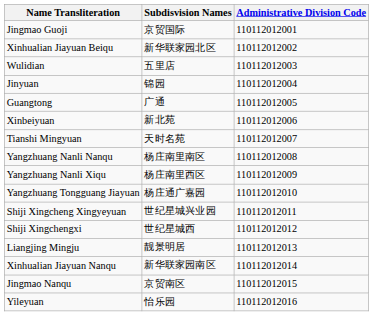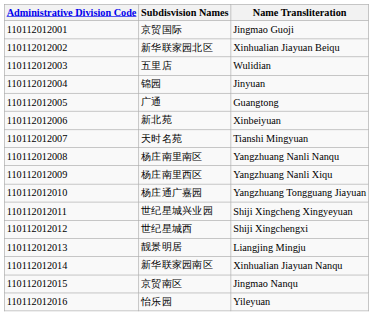 <table class="wikitable sortable">
 <tr>
+<th><a href='#'>Administrative Division Code</a></th>
+<th>Subdisvision Names</th>
 <th>Name Transliteration</th>
-<th>Subdisvision Names</th>
-<th><a href='#'>Administrative Division Code</a></th>
 </tr>
 <tr>
+<td>110112012001</td>
+<td>京贸国际</td>
 <td>Jingmao Guoji</td>
-<td>京贸国际</td>
-<td>110112012001</td>
 </tr>
 <tr>
+<td>110112012002</td>
+<td>新华联家园北区</td>
 <td>Xinhualian Jiayuan Beiqu</td>
-<td>新华联家园北区</td>
-<td>110112012002</td>
 </tr>
 <tr>
+<td>110112012003</td>
+<td>五里店</td>
 <td>Wulidian</td>
-<td>五里店</td>
-<td>110112012003</td>
 </tr>
 <tr>
+<td>110112012004</td>
+<td>锦园</td>
 <td>Jinyuan</td>
-<td>锦园</td>
-<td>110112012004</td>
 </tr>
 <tr>
+<td>110112012005</td>
+<td>广通</td>
 <td>Guangtong</td>
-<td>广通</td>
-<td>110112012005</td>
 </tr>
 <tr>
+<td>110112012006</td>
+<td>新北苑</td>
 <td>Xinbeiyuan</td>
-<td>新北苑</td>
-<td>110112012006</td>
 </tr>
 <tr>
+<td>110112012007</td>
+<td>天时名苑</td>
 <td>Tianshi Mingyuan</td>
-<td>天时名苑</td>
-<td>110112012007</td>
 </tr>
 <tr>
+<td>110112012008</td>
+<td>杨庄南里南区</td>
 <td>Yangzhuang Nanli Nanqu</td>
-<td>杨庄南里南区</td>
-<td>110112012008</td>
 </tr>
 <tr>
+<td>110112012009</td>
+<td>杨庄南里西区</td>
 <td>Yangzhuang Nanli Xiqu</td>
-<td>杨庄南里西区</td>
-<td>110112012009</td>
 </tr>
 <tr>
+<td>110112012010</td>
+<td>杨庄通广嘉园</td>
 <td>Yangzhuang Tongguang Jiayuan</td>
-<td>杨庄通广嘉园</td>
-<td>110112012010</td>
 </tr>
 <tr>
+<td>110112012011</td>
+<td>世纪星城兴业园</td>
 <td>Shiji Xingcheng Xingyeyuan</td>
-<td>世纪星城兴业园</td>
-<td>110112012011</td>
 </tr>
 <tr>
+<td>110112012012</td>
+<td>世纪星城西</td>
 <td>Shiji Xingchengxi</td>
-<td>世纪星城西</td>
-<td>110112012012</td>
 </tr>
 <tr>
+<td>110112012013</td>
+<td>靓景明居</td>
 <td>Liangjing Mingju</td>
-<td>靓景明居</td>
-<td>110112012013</td>
 </tr>
 <tr>
+<td>110112012014</td>
+<td>新华联家园南区</td>
 <td>Xinhualian Jiayuan Nanqu</td>
-<td>新华联家园南区</td>
-<td>110112012014</td>
 </tr>
 <tr>
+<td>110112012015</td>
+<td>京贸南区</td>
 <td>Jingmao Nanqu</td>
-<td>京贸南区</td>
-<td>110112012015</td>
 </tr>
 <tr>
+<td>110112012016</td>
+<td>怡乐园</td>
 <td>Yileyuan</td>
-<td>怡乐园</td>
-<td>110112012016</td>
 </tr>
 </table>
